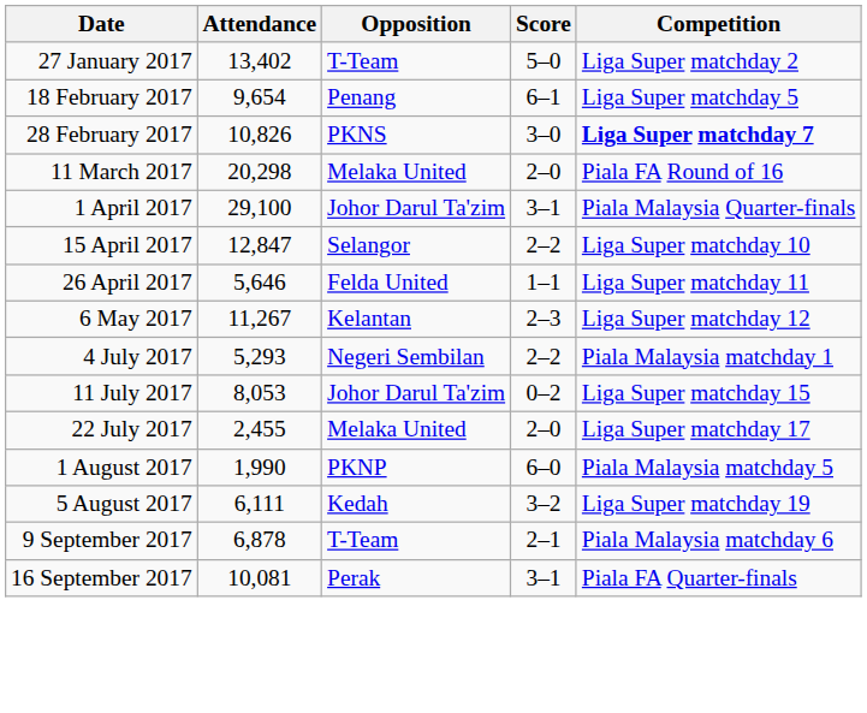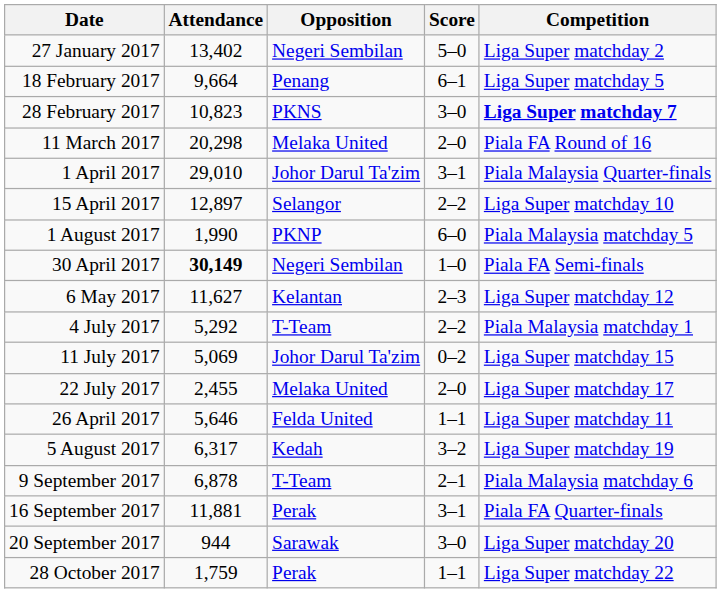 <table class="wikitable sortable" style="text-align:center;">
 <tr>
 <th>Date</th>
 <th>Attendance</th>
 <th>Opposition</th>
 <th>Score</th>
 <th>Competition</th>
 </tr>
 <tr>
 <td align=right>27 January 2017</td>
 <td>13,402</td>
-<td align=left> <a href='#'>T-Team</a></td>
+<td align=left> <a href='#'>Negeri Sembilan</a></td>
 <td>5–0</td>
 <td align=left><a href='#'>Liga Super</a> <a href='#'>matchday 2</a></td>
 </tr>
 <tr>
 <td align=right>18 February 2017</td>
-<td>9,654</td>
+<td>9,664</td>
 <td align=left> <a href='#'>Penang</a></td>
 <td>6–1</td>
 <td align=left><a href='#'>Liga Super</a> <a href='#'>matchday 5</a></td>
 </tr>
 <tr>
 <td align=right>28 February 2017</td>
-<td>10,826</td>
+<td>10,823</td>
 <td align=left> <a href='#'>PKNS</a></td>
 <td>3–0</td>
 <td align=left><strong><a href='#'>Liga Super</a> <a href='#'>matchday 7</a></strong></td>
 </tr>
 <tr>
 <td align=right>11 March 2017</td>
 <td>20,298</td>
 <td align=left> <a href='#'>Melaka United</a></td>
 <td>2–0</td>
 <td align=left><a href='#'>Piala FA</a> <a href='#'>Round of 16</a></td>
 </tr>
 <tr>
 <td align=right>1 April 2017</td>
-<td>29,100</td>
+<td>29,010</td>
 <td align=left> <a href='#'>Johor Darul Ta'zim</a></td>
 <td>3–1</td>
 <td align=left><a href='#'>Piala Malaysia</a> <a href='#'>Quarter-finals</a></td>
 </tr>
 <tr>
 <td align=right>15 April 2017</td>
-<td>12,847</td>
+<td>12,897</td>
 <td align=left> <a href='#'>Selangor</a></td>
 <td>2–2</td>
 <td align=left><a href='#'>Liga Super</a> <a href='#'>matchday 10</a></td>
 </tr>
 <tr>
-<td align=right>26 April 2017</td>
-<td>5,646</td>
-<td align=left> <a href='#'>Felda United</a></td>
-<td>1–1</td>
-<td align=left><a href='#'>Liga Super</a> <a href='#'>matchday 11</a></td>
+<td align=right>1 August 2017</td>
+<td>1,990</td>
+<td align=left> <a href='#'>PKNP</a></td>
+<td>6–0</td>
+<td align=left><a href='#'>Piala Malaysia</a> <a href='#'>matchday 5</a></td>
+</tr>
+<tr>
+<td align=right>30 April 2017</td>
+<td><strong>30,149</strong></td>
+<td align=left> <a href='#'>Negeri Sembilan</a></td>
+<td>1–0</td>
+<td align=left><a href='#'>Piala FA</a> <a href='#'>Semi-finals</a></td>
 </tr>
 <tr>
 <td align=right>6 May 2017</td>
-<td>11,267</td>
+<td>11,627</td>
 <td align=left> <a href='#'>Kelantan</a></td>
 <td>2–3</td>
 <td align=left><a href='#'>Liga Super</a> <a href='#'>matchday 12</a></td>
 </tr>
 <tr>
 <td align=right>4 July 2017</td>
-<td>5,293</td>
-<td align=left> <a href='#'>Negeri Sembilan</a></td>
+<td>5,292</td>
+<td align=left> <a href='#'>T-Team</a></td>
 <td>2–2</td>
 <td align=left><a href='#'>Piala Malaysia</a> <a href='#'>matchday 1</a></td>
 </tr>
 <tr>
 <td align=right>11 July 2017</td>
-<td>8,053</td>
+<td>5,069</td>
 <td align=left> <a href='#'>Johor Darul Ta'zim</a></td>
 <td>0–2</td>
 <td align=left><a href='#'>Liga Super</a> <a href='#'>matchday 15</a></td>
 </tr>
 <tr>
 <td align=right>22 July 2017</td>
 <td>2,455</td>
 <td align=left> <a href='#'>Melaka United</a></td>
 <td>2–0</td>
 <td align=left><a href='#'>Liga Super</a> <a href='#'>matchday 17</a></td>
 </tr>
 <tr>
-<td align=right>1 August 2017</td>
-<td>1,990</td>
-<td align=left> <a href='#'>PKNP</a></td>
-<td>6–0</td>
-<td align=left><a href='#'>Piala Malaysia</a> <a href='#'>matchday 5</a></td>
+<td align=right>26 April 2017</td>
+<td>5,646</td>
+<td align=left> <a href='#'>Felda United</a></td>
+<td>1–1</td>
+<td align=left><a href='#'>Liga Super</a> <a href='#'>matchday 11</a></td>
 </tr>
 <tr>
 <td align=right>5 August 2017</td>
-<td>6,111</td>
+<td>6,317</td>
 <td align=left> <a href='#'>Kedah</a></td>
 <td>3–2</td>
 <td align=left><a href='#'>Liga Super</a> <a href='#'>matchday 19</a></td>
 </tr>
 <tr>
 <td align=right>9 September 2017</td>
 <td>6,878</td>
 <td align=left> <a href='#'>T-Team</a></td>
 <td>2–1</td>
 <td align=left><a href='#'>Piala Malaysia</a> <a href='#'>matchday 6</a></td>
 </tr>
 <tr>
 <td align=right>16 September 2017</td>
-<td>10,081</td>
+<td>11,881</td>
 <td align=left> <a href='#'>Perak</a></td>
 <td>3–1</td>
 <td align=left><a href='#'>Piala FA</a> <a href='#'>Quarter-finals</a></td>
 </tr>
+<tr>
+<td align=right>20 September 2017</td>
+<td>944</td>
+<td align=left> <a href='#'>Sarawak</a></td>
+<td>3–0</td>
+<td align=left><a href='#'>Liga Super</a> <a href='#'>matchday 20</a></td>
+</tr>
+<tr>
+<td align=right>28 October 2017</td>
+<td>1,759</td>
+<td align=left> <a href='#'>Perak</a></td>
+<td>1–1</td>
+<td align=left><a href='#'>Liga Super</a> <a href='#'>matchday 22</a></td>
+</tr>
 </table>
